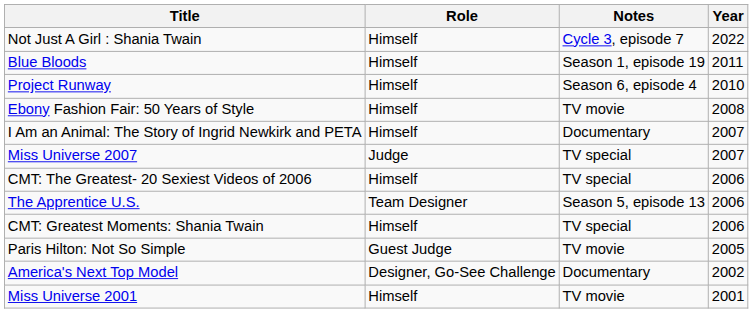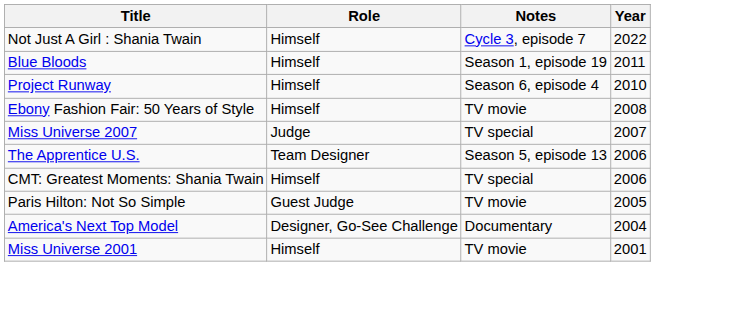 <table class="wikitable">
 <tr>
 <th>Title</th>
 <th>Role</th>
 <th>Notes</th>
 <th>Year</th>
 </tr>
 <tr>
 <td>Not Just A Girl : Shania Twain</td>
 <td>Himself</td>
 <td><a href='#'>Cycle 3</a>, episode 7</td>
 <td>2022</td>
 </tr>
 <tr>
 <td><a href='#'>Blue Bloods</a></td>
 <td>Himself</td>
 <td>Season 1, episode 19</td>
 <td>2011</td>
 </tr>
 <tr>
 <td><a href='#'>Project Runway</a></td>
 <td>Himself</td>
 <td>Season 6, episode 4</td>
 <td>2010</td>
 </tr>
 <tr>
 <td><a href='#'>Ebony</a> Fashion Fair: 50 Years of Style</td>
 <td>Himself</td>
 <td>TV movie</td>
 <td>2008</td>
 </tr>
 <tr>
-<td>I Am an Animal: The Story of Ingrid Newkirk and PETA</td>
-<td>Himself</td>
-<td>Documentary</td>
-<td>2007</td>
-</tr>
-<tr>
 <td><a href='#'>Miss Universe 2007</a></td>
 <td>Judge</td>
 <td>TV special</td>
 <td>2007</td>
-</tr>
-<tr>
-<td>CMT: The Greatest- 20 Sexiest Videos of 2006</td>
-<td>Himself</td>
-<td>TV special</td>
-<td>2006</td>
 </tr>
 <tr>
 <td><a href='#'>The Apprentice U.S.</a></td>
 <td>Team Designer</td>
 <td>Season 5, episode 13</td>
 <td>2006</td>
 </tr>
 <tr>
 <td>CMT: Greatest Moments: Shania Twain</td>
 <td>Himself</td>
 <td>TV special</td>
 <td>2006</td>
 </tr>
 <tr>
 <td>Paris Hilton: Not So Simple</td>
 <td>Guest Judge</td>
 <td>TV movie</td>
 <td>2005</td>
 </tr>
 <tr>
 <td><a href='#'>America's Next Top Model</a></td>
 <td>Designer, Go-See Challenge</td>
 <td>Documentary</td>
-<td>2002</td>
+<td>2004</td>
 </tr>
 <tr>
 <td><a href='#'>Miss Universe 2001</a></td>
 <td>Himself</td>
 <td>TV movie</td>
 <td>2001</td>
 </tr>
 </table>
